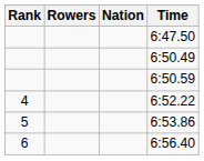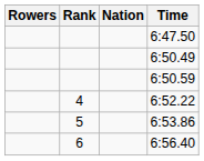 <table class="wikitable sortable" style=text-align:center>
 <tr>
+<th>Rowers</th>
 <th>Rank</th>
-<th>Rowers</th>
 <th>Nation</th>
 <th>Time</th>
 </tr>
 <tr>
+<td align=left></td>
 <td></td>
-<td align=left></td>
 <td align=left></td>
 <td>6:47.50</td>
 </tr>
 <tr>
+<td align=left></td>
 <td></td>
-<td align=left></td>
 <td align=left></td>
 <td>6:50.49</td>
 </tr>
 <tr>
+<td align=left></td>
 <td></td>
-<td align=left></td>
 <td align=left></td>
 <td>6:50.59</td>
 </tr>
 <tr>
+<td align=left></td>
 <td>4</td>
-<td align=left></td>
 <td align=left></td>
 <td>6:52.22</td>
 </tr>
 <tr>
+<td align=left></td>
 <td>5</td>
-<td align=left></td>
 <td align=left></td>
 <td>6:53.86</td>
 </tr>
 <tr>
+<td align=left></td>
 <td>6</td>
-<td align=left></td>
 <td align=left></td>
 <td>6:56.40</td>
 </tr>
 </table>
